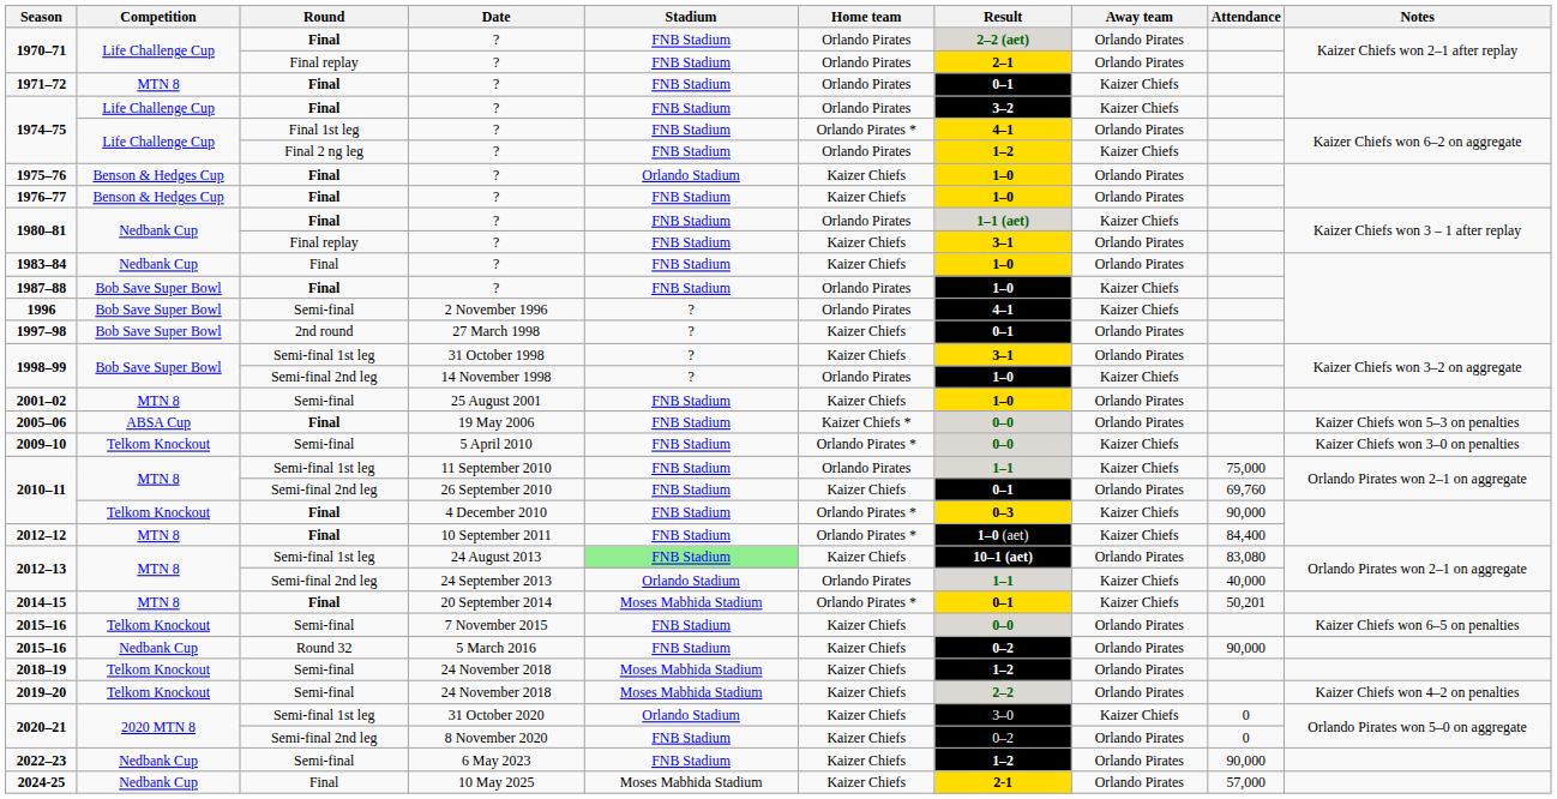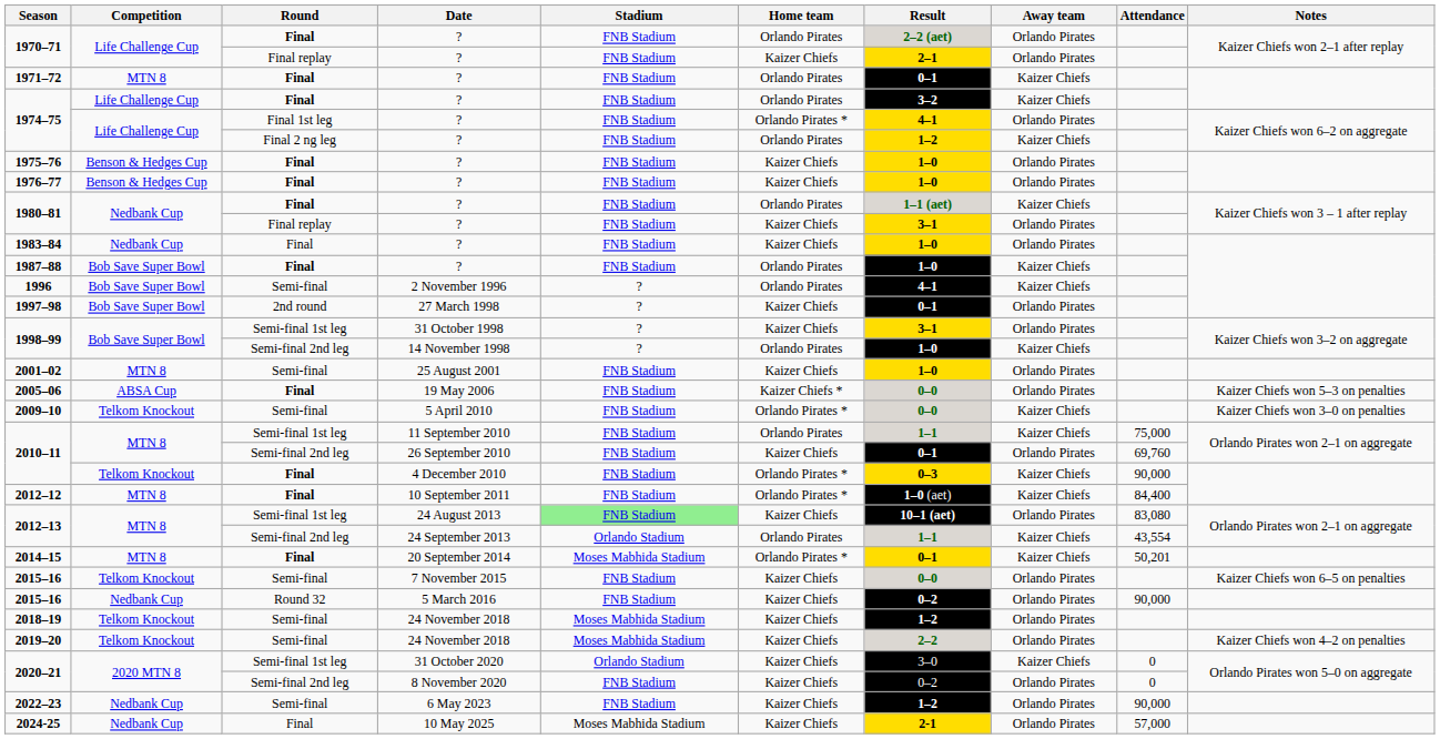 <table class="wikitable" style="text-align: center; font-size: 11px">
 <tr>
 <th width="50">Season</th>
 <th width="120">Competition</th>
 <th width="125">Round</th>
 <th width="130">Date</th>
 <th width="160">Stadium</th>
 <th width="100">Home team</th>
 <th width="100">Result</th>
 <th width="100">Away team</th>
 <th width="50">Attendance</th>
 <th width="200">Notes</th>
 </tr>
 <tr>
 <td rowspan=2><strong>1970–71</strong></td>
 <td rowspan=2><a href='#'>Life Challenge Cup</a></td>
 <td><strong>Final</strong></td>
 <td>?</td>
 <td><a href='#'>FNB Stadium</a></td>
 <td>Orlando Pirates</td>
 <td style="background:#DBD7D2;color:#006400;"><strong>2–2 (aet)</strong></td>
 <td>Orlando Pirates</td>
 <td></td>
 <td rowspan=2>Kaizer Chiefs won 2–1 after replay</td>
 </tr>
 <tr>
 <td>Final replay</td>
 <td>?</td>
 <td><a href='#'>FNB Stadium</a></td>
-<td>Orlando Pirates</td>
+<td>Kaizer Chiefs</td>
 <td style="background:#ffdd00;color:#000;"><strong>2–1</strong></td>
 <td>Orlando Pirates</td>
 <td></td>
 </tr>
 <tr>
 <td><strong>1971–72</strong></td>
 <td><a href='#'>MTN 8</a></td>
 <td><strong>Final</strong></td>
 <td>?</td>
 <td><a href='#'>FNB Stadium</a></td>
 <td>Orlando Pirates</td>
 <td style="background:#000000;color:#fff;"><strong>0–1</strong></td>
 <td>Kaizer Chiefs</td>
 <td></td>
 </tr>
 <tr>
 <td rowspan=3><strong>1974–75</strong></td>
 <td><a href='#'>Life Challenge Cup</a></td>
 <td><strong>Final</strong></td>
 <td>?</td>
 <td><a href='#'>FNB Stadium</a></td>
 <td>Orlando Pirates</td>
 <td style="background:#000000;color:#fff;"><strong>3–2</strong></td>
 <td>Kaizer Chiefs</td>
 <td></td>
 </tr>
 <tr>
 <td rowspan=2><a href='#'>Life Challenge Cup</a></td>
 <td>Final 1st leg</td>
 <td>?</td>
 <td><a href='#'>FNB Stadium</a></td>
 <td>Orlando Pirates *</td>
 <td style="background:#ffdd00;color:#000;"><strong>4–1</strong></td>
 <td>Orlando Pirates</td>
 <td></td>
 <td rowspan=2>Kaizer Chiefs won 6–2 on aggregate</td>
 </tr>
 <tr>
 <td>Final 2 ng leg</td>
 <td>?</td>
 <td><a href='#'>FNB Stadium</a></td>
 <td>Orlando Pirates</td>
 <td style="background:#ffdd00;color:#000;"><strong>1–2</strong></td>
 <td>Kaizer Chiefs</td>
 <td></td>
 </tr>
 <tr>
 <td><strong>1975–76</strong></td>
 <td><a href='#'>Benson & Hedges Cup</a></td>
 <td><strong>Final</strong></td>
 <td>?</td>
-<td><a href='#'>Orlando Stadium</a></td>
+<td><a href='#'>FNB Stadium</a></td>
 <td>Kaizer Chiefs</td>
 <td style="background:#ffdd00;color:#000;"><strong>1–0</strong></td>
 <td>Orlando Pirates</td>
 <td></td>
 </tr>
 <tr>
 <td><strong>1976–77</strong></td>
 <td><a href='#'>Benson & Hedges Cup</a></td>
 <td><strong>Final</strong></td>
 <td>?</td>
 <td><a href='#'>FNB Stadium</a></td>
 <td>Kaizer Chiefs</td>
 <td style="background:#ffdd00;color:#000;"><strong>1–0</strong></td>
 <td>Orlando Pirates</td>
 <td></td>
 </tr>
 <tr>
 <td rowspan=2><strong>1980–81</strong></td>
 <td rowspan=2><a href='#'>Nedbank Cup</a></td>
 <td><strong>Final</strong></td>
 <td>?</td>
 <td><a href='#'>FNB Stadium</a></td>
 <td>Orlando Pirates</td>
 <td style="background:#DBD7D2;color:#006400;"><strong>1–1 (aet)</strong></td>
 <td>Kaizer Chiefs</td>
 <td></td>
 <td rowspan=2>Kaizer Chiefs won 3 – 1 after replay</td>
 </tr>
 <tr>
 <td>Final replay</td>
 <td>?</td>
 <td><a href='#'>FNB Stadium</a></td>
 <td>Kaizer Chiefs</td>
 <td style="background:#ffdd00;color:#000;"><strong>3–1</strong></td>
 <td>Orlando Pirates</td>
 <td></td>
 </tr>
 <tr>
 <td><strong>1983–84</strong></td>
 <td><a href='#'>Nedbank Cup</a></td>
 <td>Final</td>
 <td>?</td>
 <td><a href='#'>FNB Stadium</a></td>
 <td>Kaizer Chiefs</td>
 <td style="background:#ffdd00;color:#000;"><strong>1–0</strong></td>
 <td>Orlando Pirates</td>
 <td></td>
 </tr>
 <tr>
 <td><strong>1987–88</strong></td>
 <td><a href='#'>Bob Save Super Bowl</a></td>
 <td><strong>Final</strong></td>
 <td>?</td>
 <td><a href='#'>FNB Stadium</a></td>
 <td>Orlando Pirates</td>
 <td style="background:#000000;color:#fff;"><strong>1–0</strong></td>
 <td>Kaizer Chiefs</td>
 <td></td>
 </tr>
 <tr>
 <td><strong>1996</strong></td>
 <td><a href='#'>Bob Save Super Bowl</a></td>
 <td>Semi-final</td>
 <td>2 November 1996</td>
 <td>?</td>
 <td>Orlando Pirates</td>
 <td style="background:#000000;color:#fff;"><strong>4–1</strong></td>
 <td>Kaizer Chiefs</td>
 <td></td>
 </tr>
 <tr>
 <td><strong>1997–98</strong></td>
 <td><a href='#'>Bob Save Super Bowl</a></td>
 <td>2nd round</td>
 <td>27 March 1998</td>
 <td>?</td>
 <td>Kaizer Chiefs</td>
 <td style="background:#000000;color:#fff;"><strong>0–1</strong></td>
 <td>Orlando Pirates</td>
 <td></td>
 </tr>
 <tr>
 <td rowspan=2><strong>1998–99</strong></td>
 <td rowspan=2><a href='#'>Bob Save Super Bowl</a></td>
 <td>Semi-final 1st leg</td>
 <td>31 October 1998</td>
 <td>?</td>
 <td>Kaizer Chiefs</td>
 <td style="background:#ffdd00;color:#000;"><strong>3–1</strong></td>
 <td>Orlando Pirates</td>
 <td></td>
 <td rowspan=2>Kaizer Chiefs won 3–2 on aggregate</td>
 </tr>
 <tr>
 <td>Semi-final 2nd leg</td>
 <td>14 November 1998</td>
 <td>?</td>
 <td>Orlando Pirates</td>
 <td style="background:#000000;color:#fff;"><strong>1–0</strong></td>
 <td>Kaizer Chiefs</td>
 <td></td>
 </tr>
 <tr>
 <td><strong>2001–02</strong></td>
 <td><a href='#'>MTN 8</a></td>
 <td>Semi-final</td>
 <td>25 August 2001</td>
 <td><a href='#'>FNB Stadium</a></td>
 <td>Kaizer Chiefs</td>
 <td style="background:#ffdd00;color:#000;"><strong>1–0</strong></td>
 <td>Orlando Pirates</td>
 <td></td>
 </tr>
 <tr>
 <td><strong>2005–06</strong></td>
 <td><a href='#'>ABSA Cup</a></td>
 <td><strong>Final</strong></td>
 <td>19 May 2006</td>
 <td><a href='#'>FNB Stadium</a></td>
 <td>Kaizer Chiefs *</td>
 <td style="background:#DBD7D2;color:#006400;"><strong>0–0</strong></td>
 <td>Orlando Pirates</td>
 <td></td>
 <td rowspan=1>Kaizer Chiefs won 5–3 on penalties</td>
 </tr>
 <tr>
 <td><strong>2009–10</strong></td>
 <td><a href='#'>Telkom Knockout</a></td>
 <td>Semi-final</td>
 <td>5 April 2010</td>
 <td><a href='#'>FNB Stadium</a></td>
 <td>Orlando Pirates *</td>
 <td style="background:#DBD7D2;color:#006400;"><strong>0–0</strong></td>
 <td>Kaizer Chiefs</td>
 <td></td>
 <td>Kaizer Chiefs won 3–0 on penalties</td>
 </tr>
 <tr>
 <td rowspan=3><strong>2010–11</strong></td>
 <td rowspan=2><a href='#'>MTN 8</a></td>
 <td>Semi-final 1st leg</td>
 <td>11 September 2010</td>
 <td><a href='#'>FNB Stadium</a></td>
 <td>Orlando Pirates</td>
 <td style="background:#DBD7D2;color:#006400;"><strong>1–1</strong></td>
 <td>Kaizer Chiefs</td>
 <td>75,000</td>
 <td rowspan=2>Orlando Pirates won 2–1 on aggregate</td>
 </tr>
 <tr>
 <td>Semi-final 2nd leg</td>
 <td>26 September 2010</td>
 <td><a href='#'>FNB Stadium</a></td>
 <td>Kaizer Chiefs</td>
 <td style="background:#000000;color:#fff;"><strong>0–1</strong></td>
 <td>Orlando Pirates</td>
 <td>69,760</td>
 </tr>
 <tr>
 <td><a href='#'>Telkom Knockout</a></td>
 <td><strong>Final</strong></td>
 <td>4 December 2010</td>
 <td><a href='#'>FNB Stadium</a></td>
 <td>Orlando Pirates *</td>
 <td style="background:#ffdd00;color:#000;"><strong>0–3</strong></td>
 <td>Kaizer Chiefs</td>
 <td>90,000</td>
 </tr>
 <tr>
 <td><strong>2012–12</strong></td>
 <td><a href='#'>MTN 8</a></td>
 <td><strong>Final</strong></td>
 <td>10 September 2011</td>
 <td><a href='#'>FNB Stadium</a></td>
 <td>Orlando Pirates *</td>
 <td style="background:#000000;color:#fff;"><strong>1–0</strong> (aet)</td>
 <td>Kaizer Chiefs</td>
 <td>84,400</td>
 </tr>
 <tr>
 <td rowspan=2><strong>2012–13</strong></td>
 <td rowspan=2><a href='#'>MTN 8</a></td>
 <td>Semi-final 1st leg</td>
 <td>24 August 2013</td>
 <td style="background: lightgreen;"><a href='#'>FNB Stadium</a></td>
 <td>Kaizer Chiefs</td>
 <td style="background:#000000;color:#fff;"><strong>10–1 (aet)</strong></td>
 <td>Orlando Pirates</td>
 <td>83,080</td>
 <td rowspan=2>Orlando Pirates won 2–1 on aggregate</td>
 </tr>
 <tr>
 <td>Semi-final 2nd leg</td>
 <td>24 September 2013</td>
 <td><a href='#'>Orlando Stadium</a></td>
 <td>Orlando Pirates</td>
 <td style="background:#DBD7D2;color:#006400;"><strong>1–1</strong></td>
 <td>Kaizer Chiefs</td>
-<td>40,000</td>
+<td>43,554</td>
 </tr>
 <tr>
 <td><strong>2014–15</strong></td>
 <td><a href='#'>MTN 8</a></td>
 <td><strong>Final</strong></td>
 <td>20 September 2014</td>
 <td><a href='#'>Moses Mabhida Stadium</a></td>
 <td>Orlando Pirates *</td>
 <td style="background:#ffdd00;color:#000;"><strong>0–1</strong></td>
 <td>Kaizer Chiefs</td>
 <td>50,201</td>
 </tr>
 <tr>
 <td><strong>2015–16</strong></td>
 <td><a href='#'>Telkom Knockout</a></td>
 <td>Semi-final</td>
 <td>7 November 2015</td>
 <td><a href='#'>FNB Stadium</a></td>
 <td>Kaizer Chiefs</td>
 <td style="background:#DBD7D2;color:#006400;"><strong>0–0</strong></td>
 <td>Orlando Pirates</td>
 <td></td>
 <td>Kaizer Chiefs won 6–5 on penalties</td>
 </tr>
 <tr>
 <td><strong>2015–16</strong></td>
 <td><a href='#'>Nedbank Cup</a></td>
 <td>Round 32</td>
 <td>5 March 2016</td>
 <td><a href='#'>FNB Stadium</a></td>
 <td>Kaizer Chiefs</td>
 <td style="background:#000000;color:#fff;"><strong>0–2</strong></td>
 <td>Orlando Pirates</td>
 <td>90,000</td>
 <td></td>
 </tr>
 <tr>
 <td><strong>2018–19</strong></td>
 <td><a href='#'>Telkom Knockout</a></td>
 <td>Semi-final</td>
 <td>24 November 2018</td>
 <td><a href='#'>Moses Mabhida Stadium</a></td>
 <td>Kaizer Chiefs</td>
 <td style="background:#000000;color:#fff;"><strong>1–2</strong></td>
 <td>Orlando Pirates</td>
 <td></td>
 <td></td>
 </tr>
 <tr>
 <td><strong>2019–20</strong></td>
 <td><a href='#'>Telkom Knockout</a></td>
 <td>Semi-final</td>
 <td>24 November 2018</td>
 <td><a href='#'>Moses Mabhida Stadium</a></td>
 <td>Kaizer Chiefs</td>
 <td style="background:#DBD7D2;color:#006400;"><strong>2–2</strong></td>
 <td>Orlando Pirates</td>
 <td></td>
 <td>Kaizer Chiefs won 4–2 on penalties</td>
 </tr>
 <tr>
 <td rowspan=2><strong>2020–21</strong></td>
 <td rowspan=2><a href='#'>2020 MTN 8</a></td>
 <td>Semi-final 1st leg</td>
 <td>31 October 2020</td>
 <td><a href='#'>Orlando Stadium</a></td>
 <td>Kaizer Chiefs</td>
 <td style="background:#000000;color:#fff;">3–0</td>
 <td>Kaizer Chiefs</td>
 <td>0</td>
 <td rowspan=2>Orlando Pirates won 5–0 on aggregate</td>
 </tr>
 <tr>
 <td>Semi-final 2nd leg</td>
 <td>8 November 2020</td>
 <td><a href='#'>FNB Stadium</a></td>
 <td>Kaizer Chiefs</td>
 <td style="background:#000000;color:#fff;">0–2</td>
 <td>Orlando Pirates</td>
 <td>0</td>
 </tr>
 <tr>
 <td><strong>2022–23</strong></td>
 <td><a href='#'>Nedbank Cup</a></td>
 <td>Semi-final</td>
 <td>6 May 2023</td>
 <td><a href='#'>FNB Stadium</a></td>
 <td>Kaizer Chiefs</td>
 <td style="background:#000000;color:#fff;"><strong>1–2</strong></td>
 <td>Orlando Pirates</td>
 <td>90,000</td>
 <td></td>
 </tr>
 <tr>
 <td><strong>2024-25</strong></td>
 <td><a href='#'>Nedbank Cup</a></td>
 <td>Final</td>
 <td>10 May 2025</td>
 <td>Moses Mabhida Stadium</td>
 <td>Kaizer Chiefs</td>
 <td style=background:#ffdd00;color:#000><strong>2-1</strong></td>
 <td>Orlando Pirates</td>
 <td>57,000</td>
 <td></td>
 </tr>
 </table>
